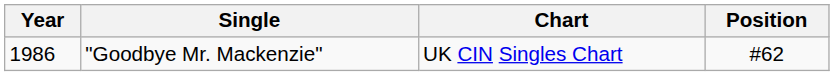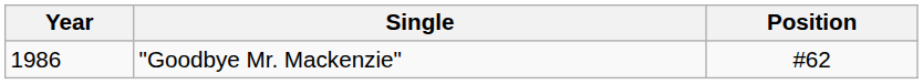 <table class="wikitable" style="width: 40em;">
 <tr>
 <th align="left">Year</th>
 <th align="left">Single</th>
-<th align="left">Chart</th>
 <th align="left">Position</th>
 </tr>
 <tr>
 <td align="left">1986</td>
 <td align="left">"Goodbye Mr. Mackenzie"</td>
-<td align="left">UK <a href='#'>CIN</a> <a href='#'>Singles Chart</a></td>
 <td align="center">#62 </td>
 </tr>
 </table>
